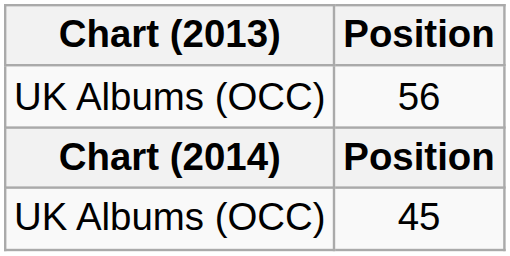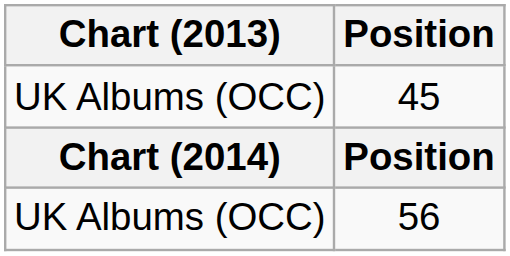 <table class="wikitable plainrowheaders">
 <tr>
 <th scope="col">Chart (2013)</th>
 <th scope="col">Position</th>
 </tr>
 <tr>
 <td>UK Albums (OCC)</td>
-<td style="text-align:center;">56</td>
+<td style="text-align:center;">45</td>
 </tr>
 <tr>
 <th scope="col">Chart (2014)</th>
 <th scope="col">Position</th>
 </tr>
 <tr>
 <td>UK Albums (OCC)</td>
-<td style="text-align:center;">45</td>
+<td style="text-align:center;">56</td>
 </tr>
 </table>
